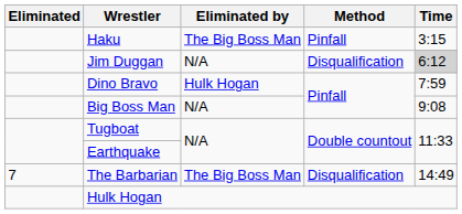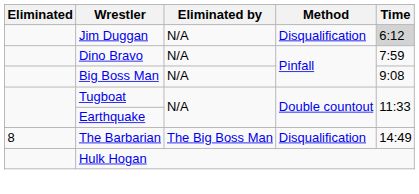 <table class="wikitable sortable">
 <tr>
 <th>Eliminated</th>
 <th>Wrestler</th>
 <th>Eliminated by</th>
 <th>Method</th>
 <th>Time</th>
-</tr>
-<tr>
-<td></td>
-<td><a href='#'>Haku</a></td>
-<td><a href='#'>The Big Boss Man</a></td>
-<td><a href='#'>Pinfall</a></td>
-<td>3:15</td>
 </tr>
 <tr>
 <td></td>
 <td><a href='#'>Jim Duggan</a></td>
 <td>N/A</td>
 <td><a href='#'>Disqualification</a></td>
 <td style="background: lightgrey;">6:12</td>
 </tr>
 <tr>
 <td></td>
 <td><a href='#'>Dino Bravo</a></td>
-<td><a href='#'>Hulk Hogan</a></td>
+<td>N/A</td>
 <td rowspan="2"><a href='#'>Pinfall</a></td>
 <td>7:59</td>
 </tr>
 <tr>
 <td></td>
 <td><a href='#'>Big Boss Man</a></td>
 <td>N/A</td>
 <td>9:08</td>
 </tr>
 <tr>
 <td rowspan="2"></td>
 <td><a href='#'>Tugboat</a></td>
 <td rowspan="2">N/A</td>
 <td rowspan="2"><a href='#'>Double countout</a></td>
 <td rowspan="2">11:33</td>
 </tr>
 <tr>
 <td><a href='#'>Earthquake</a></td>
 </tr>
 <tr>
-<td>7</td>
+<td>8</td>
 <td><a href='#'>The Barbarian</a></td>
 <td><a href='#'>The Big Boss Man</a></td>
 <td><a href='#'>Disqualification</a></td>
 <td>14:49</td>
 </tr>
 <tr>
 <td></td>
 <td colspan="4"><a href='#'>Hulk Hogan</a></td>
 </tr>
 </table>
